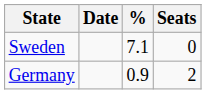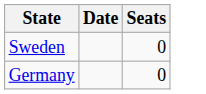 <table class="sortable wikitable" style="text-align: right;">
 <tr>
 <th>State</th>
 <th>Date</th>
-<th>%</th>
 <th>Seats</th>
 </tr>
 <tr>
 <td style="text-align: left;"><a href='#'>Sweden</a></td>
 <td></td>
-<td>7.1</td>
 <td>0</td>
 </tr>
 <tr>
 <td style="text-align: left;"><a href='#'>Germany</a></td>
 <td></td>
-<td>0.9</td>
-<td>2</td>
+<td>0</td>
 </tr>
 </table>
